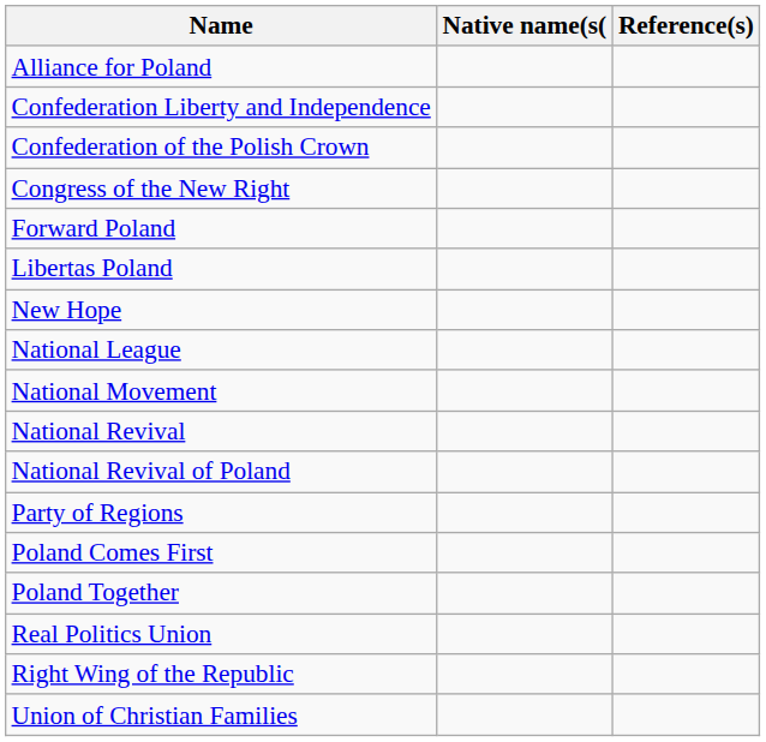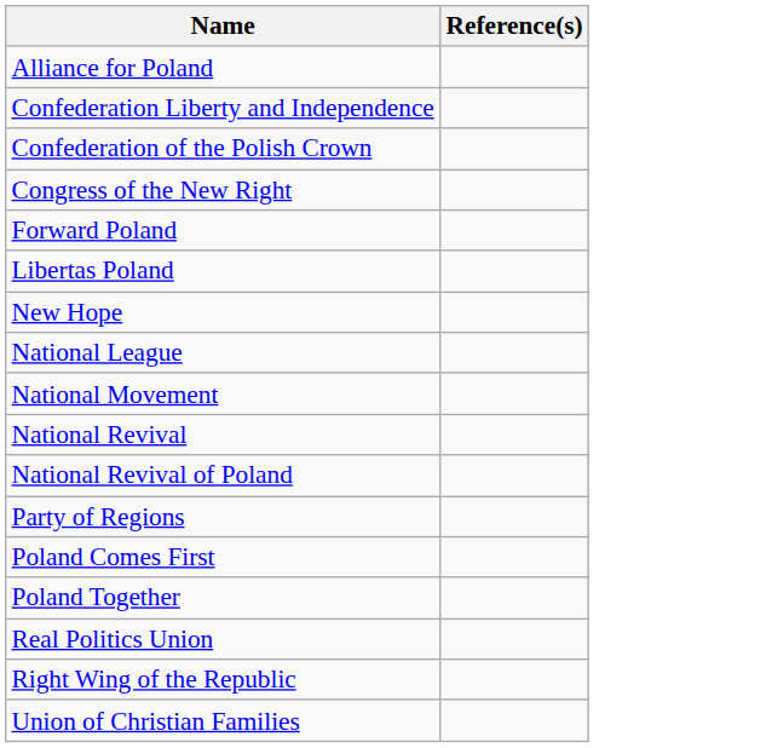 <table class="wikitable">
 <tr>
 <th>Name</th>
-<th>Native name(s(</th>
 <th>Reference(s)</th>
 </tr>
 <tr>
 <td><a href='#'>Alliance for Poland</a></td>
 <td></td>
-<td></td>
 </tr>
 <tr>
 <td><a href='#'>Confederation Liberty and Independence</a></td>
-<td></td>
 <td></td>
 </tr>
 <tr>
 <td><a href='#'>Confederation of the Polish Crown</a></td>
 <td></td>
-<td></td>
 </tr>
 <tr>
 <td><a href='#'>Congress of the New Right</a></td>
-<td></td>
 <td></td>
 </tr>
 <tr>
 <td><a href='#'>Forward Poland</a></td>
 <td></td>
-<td></td>
 </tr>
 <tr>
 <td><a href='#'>Libertas Poland</a></td>
-<td></td>
 <td></td>
 </tr>
 <tr>
 <td><a href='#'>New Hope</a></td>
 <td></td>
-<td></td>
 </tr>
 <tr>
 <td><a href='#'>National League</a></td>
-<td></td>
 <td></td>
 </tr>
 <tr>
 <td><a href='#'>National Movement</a></td>
 <td></td>
-<td></td>
 </tr>
 <tr>
 <td><a href='#'>National Revival</a></td>
-<td></td>
 <td></td>
 </tr>
 <tr>
 <td><a href='#'>National Revival of Poland</a></td>
 <td></td>
-<td></td>
 </tr>
 <tr>
 <td><a href='#'>Party of Regions</a></td>
-<td></td>
 <td></td>
 </tr>
 <tr>
 <td><a href='#'>Poland Comes First</a></td>
 <td></td>
-<td></td>
 </tr>
 <tr>
 <td><a href='#'>Poland Together</a></td>
-<td></td>
 <td></td>
 </tr>
 <tr>
 <td><a href='#'>Real Politics Union</a></td>
 <td></td>
-<td></td>
 </tr>
 <tr>
 <td><a href='#'>Right Wing of the Republic</a></td>
-<td></td>
 <td></td>
 </tr>
 <tr>
 <td><a href='#'>Union of Christian Families</a></td>
 <td></td>
-<td></td>
 </tr>
 </table>
